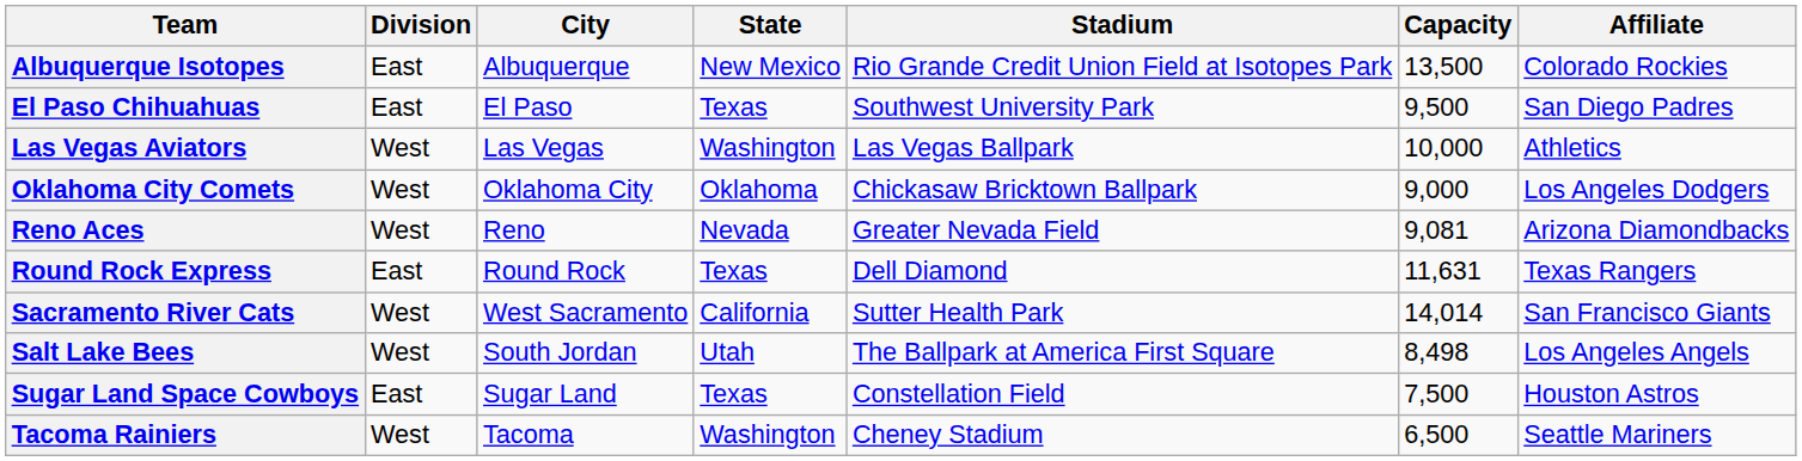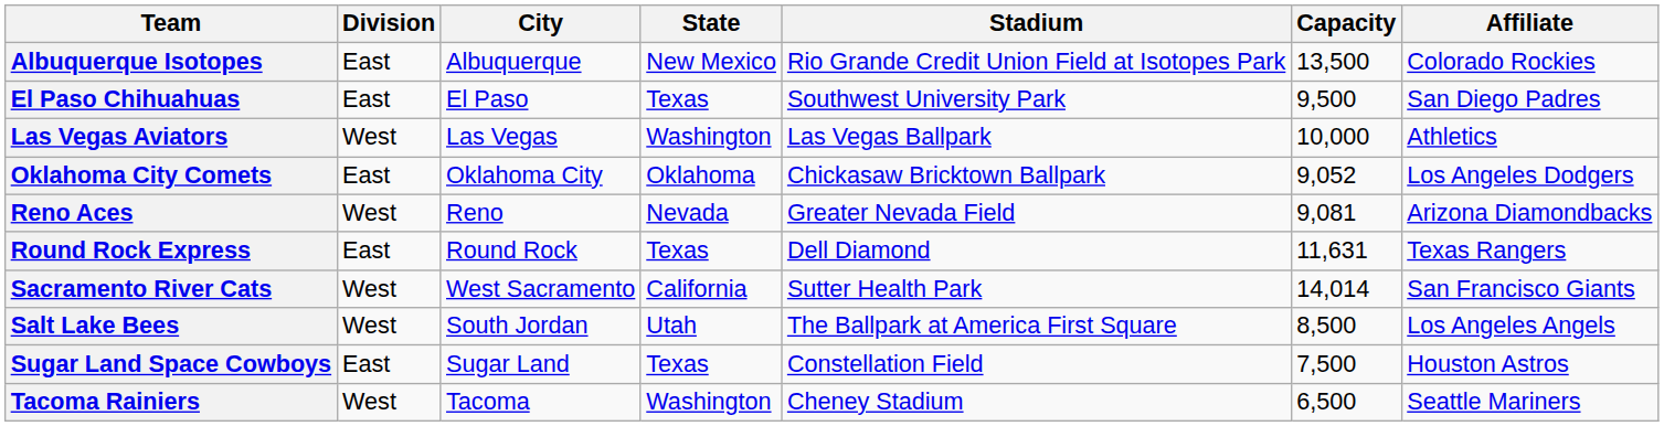 <table class="wikitable sortable">
 <tr>
 <th scope="col">Team</th>
 <th scope="col">Division</th>
 <th scope="col">City</th>
 <th scope="col">State</th>
 <th scope="col">Stadium</th>
 <th scope="col">Capacity</th>
 <th scope="col">Affiliate</th>
 </tr>
 <tr>
 <th scope="row" style="text-align:left"><a href='#'>Albuquerque Isotopes</a></th>
 <td>East</td>
 <td><a href='#'>Albuquerque</a></td>
 <td><a href='#'>New Mexico</a></td>
 <td><a href='#'>Rio Grande Credit Union Field at Isotopes Park</a></td>
 <td>13,500</td>
 <td><a href='#'>Colorado Rockies</a></td>
 </tr>
 <tr>
 <th scope="row" style="text-align:left"><a href='#'>El Paso Chihuahuas</a></th>
 <td>East</td>
 <td><a href='#'>El Paso</a></td>
 <td><a href='#'>Texas</a></td>
 <td><a href='#'>Southwest University Park</a></td>
 <td>9,500</td>
 <td><a href='#'>San Diego Padres</a></td>
 </tr>
 <tr>
 <th scope="row" style="text-align:left"><a href='#'>Las Vegas Aviators</a></th>
 <td>West</td>
 <td><a href='#'>Las Vegas</a></td>
 <td><a href='#'>Washington</a></td>
 <td><a href='#'>Las Vegas Ballpark</a></td>
 <td>10,000</td>
 <td><a href='#'>Athletics</a></td>
 </tr>
 <tr>
 <th scope="row" style="text-align:left"><a href='#'>Oklahoma City Comets</a></th>
-<td>West</td>
+<td>East</td>
 <td><a href='#'>Oklahoma City</a></td>
 <td><a href='#'>Oklahoma</a></td>
 <td><a href='#'>Chickasaw Bricktown Ballpark</a></td>
-<td>9,000</td>
+<td>9,052</td>
 <td><a href='#'>Los Angeles Dodgers</a></td>
 </tr>
 <tr>
 <th scope="row" style="text-align:left"><a href='#'>Reno Aces</a></th>
 <td>West</td>
 <td><a href='#'>Reno</a></td>
 <td><a href='#'>Nevada</a></td>
 <td><a href='#'>Greater Nevada Field</a></td>
 <td>9,081</td>
 <td><a href='#'>Arizona Diamondbacks</a></td>
 </tr>
 <tr>
 <th scope="row" style="text-align:left"><a href='#'>Round Rock Express</a></th>
 <td>East</td>
 <td><a href='#'>Round Rock</a></td>
 <td><a href='#'>Texas</a></td>
 <td><a href='#'>Dell Diamond</a></td>
 <td>11,631</td>
 <td><a href='#'>Texas Rangers</a></td>
 </tr>
 <tr>
 <th scope="row" style="text-align:left"><a href='#'>Sacramento River Cats</a></th>
 <td>West</td>
 <td><a href='#'>West Sacramento</a></td>
 <td><a href='#'>California</a></td>
 <td><a href='#'>Sutter Health Park</a></td>
 <td>14,014</td>
 <td><a href='#'>San Francisco Giants</a></td>
 </tr>
 <tr>
 <th scope="row" style="text-align:left"><a href='#'>Salt Lake Bees</a></th>
 <td>West</td>
 <td><a href='#'>South Jordan</a></td>
 <td><a href='#'>Utah</a></td>
 <td><a href='#'>The Ballpark at America First Square</a></td>
-<td>8,498</td>
+<td>8,500</td>
 <td><a href='#'>Los Angeles Angels</a></td>
 </tr>
 <tr>
 <th scope="row" style="text-align:left"><a href='#'>Sugar Land Space Cowboys</a></th>
 <td>East</td>
 <td><a href='#'>Sugar Land</a></td>
 <td><a href='#'>Texas</a></td>
 <td><a href='#'>Constellation Field</a></td>
 <td>7,500</td>
 <td><a href='#'>Houston Astros</a></td>
 </tr>
 <tr>
 <th scope="row" style="text-align:left"><a href='#'>Tacoma Rainiers</a></th>
 <td>West</td>
 <td><a href='#'>Tacoma</a></td>
 <td><a href='#'>Washington</a></td>
 <td><a href='#'>Cheney Stadium</a></td>
 <td>6,500</td>
 <td><a href='#'>Seattle Mariners</a></td>
 </tr>
 </table>
